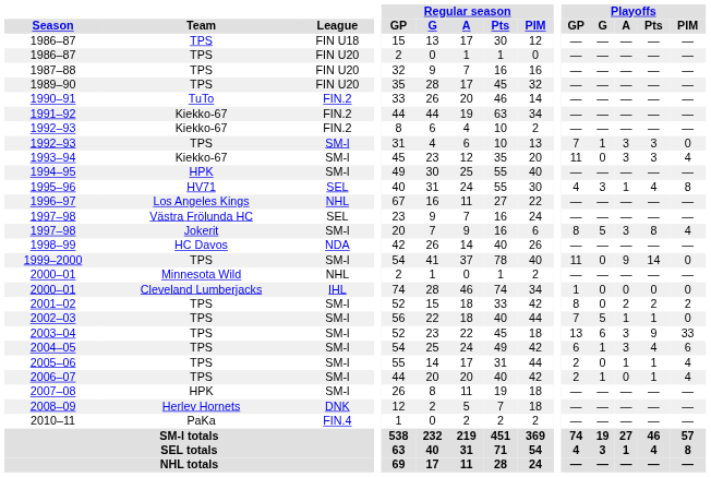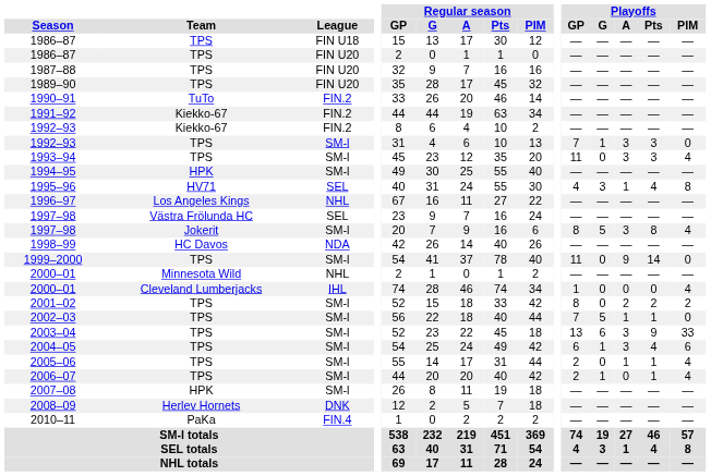 <table border="0" cellpadding="1" cellspacing="0" style="text-align:center; width:60em">
 <tr bgcolor="#e0e0e0">
 <th colspan="3" bgcolor="#ffffff"> </th>
 <th rowspan="99" bgcolor="#ffffff"> </th>
 <th colspan="5"><a href='#'>Regular season</a></th>
 <th rowspan="99" bgcolor="#ffffff"> </th>
 <th colspan="5"><a href='#'>Playoffs</a></th>
 </tr>
 <tr bgcolor="#e0e0e0">
 <th><a href='#'>Season</a></th>
 <th>Team</th>
 <th>League</th>
 <th>GP</th>
 <th><a href='#'>G</a></th>
 <th><a href='#'>A</a></th>
 <th><a href='#'>Pts</a></th>
 <th><a href='#'>PIM</a></th>
 <th>GP</th>
 <th>G</th>
 <th>A</th>
 <th>Pts</th>
 <th>PIM</th>
 </tr>
 <tr>
 <td>1986–87</td>
 <td><a href='#'>TPS</a></td>
 <td>FIN U18</td>
 <td>15</td>
 <td>13</td>
 <td>17</td>
 <td>30</td>
 <td>12</td>
 <td>—</td>
 <td>—</td>
 <td>—</td>
 <td>—</td>
 <td>—</td>
 </tr>
 <tr bgcolor="#f0f0f0">
 <td>1986–87</td>
 <td>TPS</td>
 <td>FIN U20</td>
 <td>2</td>
 <td>0</td>
 <td>1</td>
 <td>1</td>
 <td>0</td>
 <td>—</td>
 <td>—</td>
 <td>—</td>
 <td>—</td>
 <td>—</td>
 </tr>
 <tr>
 <td>1987–88</td>
 <td>TPS</td>
 <td>FIN U20</td>
 <td>32</td>
 <td>9</td>
 <td>7</td>
 <td>16</td>
 <td>16</td>
 <td>—</td>
 <td>—</td>
 <td>—</td>
 <td>—</td>
 <td>—</td>
 </tr>
 <tr bgcolor="#f0f0f0">
 <td>1989–90</td>
 <td>TPS</td>
 <td>FIN U20</td>
 <td>35</td>
 <td>28</td>
 <td>17</td>
 <td>45</td>
 <td>32</td>
 <td>—</td>
 <td>—</td>
 <td>—</td>
 <td>—</td>
 <td>—</td>
 </tr>
 <tr>
 <td><a href='#'>1990–91</a></td>
 <td><a href='#'>TuTo</a></td>
 <td><a href='#'>FIN.2</a></td>
 <td>33</td>
 <td>26</td>
 <td>20</td>
 <td>46</td>
 <td>14</td>
 <td>—</td>
 <td>—</td>
 <td>—</td>
 <td>—</td>
 <td>—</td>
 </tr>
 <tr bgcolor="#f0f0f0">
 <td><a href='#'>1991–92</a></td>
 <td>Kiekko-67</td>
 <td>FIN.2</td>
 <td>44</td>
 <td>44</td>
 <td>19</td>
 <td>63</td>
 <td>34</td>
 <td>—</td>
 <td>—</td>
 <td>—</td>
 <td>—</td>
 <td>—</td>
 </tr>
 <tr>
 <td><a href='#'>1992–93</a></td>
 <td>Kiekko-67</td>
 <td>FIN.2</td>
 <td>8</td>
 <td>6</td>
 <td>4</td>
 <td>10</td>
 <td>2</td>
 <td>—</td>
 <td>—</td>
 <td>—</td>
 <td>—</td>
 <td>—</td>
 </tr>
 <tr bgcolor="#f0f0f0">
 <td><a href='#'>1992–93</a></td>
 <td>TPS</td>
 <td><a href='#'>SM-l</a></td>
 <td>31</td>
 <td>4</td>
 <td>6</td>
 <td>10</td>
 <td>13</td>
 <td>7</td>
 <td>1</td>
 <td>3</td>
 <td>3</td>
 <td>0</td>
 </tr>
 <tr>
 <td><a href='#'>1993–94</a></td>
-<td>Kiekko-67</td>
+<td>TPS</td>
 <td>SM-l</td>
 <td>45</td>
 <td>23</td>
 <td>12</td>
 <td>35</td>
 <td>20</td>
 <td>11</td>
 <td>0</td>
 <td>3</td>
 <td>3</td>
 <td>4</td>
 </tr>
 <tr bgcolor="#f0f0f0">
 <td><a href='#'>1994–95</a></td>
 <td><a href='#'>HPK</a></td>
 <td>SM-l</td>
 <td>49</td>
 <td>30</td>
 <td>25</td>
 <td>55</td>
 <td>40</td>
 <td>—</td>
 <td>—</td>
 <td>—</td>
 <td>—</td>
 <td>—</td>
 </tr>
 <tr>
 <td><a href='#'>1995–96</a></td>
 <td><a href='#'>HV71</a></td>
 <td><a href='#'>SEL</a></td>
 <td>40</td>
 <td>31</td>
 <td>24</td>
 <td>55</td>
 <td>30</td>
 <td>4</td>
 <td>3</td>
 <td>1</td>
 <td>4</td>
 <td>8</td>
 </tr>
 <tr bgcolor="#f0f0f0">
 <td><a href='#'>1996–97</a></td>
 <td><a href='#'>Los Angeles Kings</a></td>
 <td><a href='#'>NHL</a></td>
 <td>67</td>
 <td>16</td>
 <td>11</td>
 <td>27</td>
 <td>22</td>
 <td>—</td>
 <td>—</td>
 <td>—</td>
 <td>—</td>
 <td>—</td>
 </tr>
 <tr>
 <td><a href='#'>1997–98</a></td>
 <td><a href='#'>Västra Frölunda HC</a></td>
 <td>SEL</td>
 <td>23</td>
 <td>9</td>
 <td>7</td>
 <td>16</td>
 <td>24</td>
 <td>—</td>
 <td>—</td>
 <td>—</td>
 <td>—</td>
 <td>—</td>
 </tr>
 <tr bgcolor="#f0f0f0">
 <td><a href='#'>1997–98</a></td>
 <td><a href='#'>Jokerit</a></td>
 <td>SM-l</td>
 <td>20</td>
 <td>7</td>
 <td>9</td>
 <td>16</td>
 <td>6</td>
 <td>8</td>
 <td>5</td>
 <td>3</td>
 <td>8</td>
 <td>4</td>
 </tr>
 <tr>
 <td><a href='#'>1998–99</a></td>
 <td><a href='#'>HC Davos</a></td>
 <td><a href='#'>NDA</a></td>
 <td>42</td>
 <td>26</td>
 <td>14</td>
 <td>40</td>
 <td>26</td>
 <td>—</td>
 <td>—</td>
 <td>—</td>
 <td>—</td>
 <td>—</td>
 </tr>
 <tr bgcolor="#f0f0f0">
 <td><a href='#'>1999–2000</a></td>
 <td>TPS</td>
 <td>SM-l</td>
 <td>54</td>
 <td>41</td>
 <td>37</td>
 <td>78</td>
 <td>40</td>
 <td>11</td>
 <td>0</td>
 <td>9</td>
 <td>14</td>
 <td>0</td>
 </tr>
 <tr>
 <td><a href='#'>2000–01</a></td>
 <td><a href='#'>Minnesota Wild</a></td>
 <td>NHL</td>
 <td>2</td>
 <td>1</td>
 <td>0</td>
 <td>1</td>
 <td>2</td>
 <td>—</td>
 <td>—</td>
 <td>—</td>
 <td>—</td>
 <td>—</td>
 </tr>
 <tr bgcolor="#f0f0f0">
 <td><a href='#'>2000–01</a></td>
 <td><a href='#'>Cleveland Lumberjacks</a></td>
 <td><a href='#'>IHL</a></td>
 <td>74</td>
 <td>28</td>
 <td>46</td>
 <td>74</td>
 <td>34</td>
 <td>1</td>
 <td>0</td>
 <td>0</td>
 <td>0</td>
-<td>0</td>
+<td>4</td>
 </tr>
 <tr>
 <td><a href='#'>2001–02</a></td>
 <td>TPS</td>
 <td>SM-l</td>
 <td>52</td>
 <td>15</td>
 <td>18</td>
 <td>33</td>
 <td>42</td>
 <td>8</td>
 <td>0</td>
 <td>2</td>
 <td>2</td>
 <td>2</td>
 </tr>
 <tr bgcolor="#f0f0f0">
 <td><a href='#'>2002–03</a></td>
 <td>TPS</td>
 <td>SM-l</td>
 <td>56</td>
 <td>22</td>
 <td>18</td>
 <td>40</td>
 <td>44</td>
 <td>7</td>
 <td>5</td>
 <td>1</td>
 <td>1</td>
 <td>0</td>
 </tr>
 <tr>
 <td><a href='#'>2003–04</a></td>
 <td>TPS</td>
 <td>SM-l</td>
 <td>52</td>
 <td>23</td>
 <td>22</td>
 <td>45</td>
 <td>18</td>
 <td>13</td>
 <td>6</td>
 <td>3</td>
 <td>9</td>
 <td>33</td>
 </tr>
 <tr bgcolor="#f0f0f0">
 <td><a href='#'>2004–05</a></td>
 <td>TPS</td>
 <td>SM-l</td>
 <td>54</td>
 <td>25</td>
 <td>24</td>
 <td>49</td>
 <td>42</td>
 <td>6</td>
 <td>1</td>
 <td>3</td>
 <td>4</td>
 <td>6</td>
 </tr>
 <tr>
 <td><a href='#'>2005–06</a></td>
 <td>TPS</td>
 <td>SM-l</td>
 <td>55</td>
 <td>14</td>
 <td>17</td>
 <td>31</td>
 <td>44</td>
 <td>2</td>
 <td>0</td>
 <td>1</td>
 <td>1</td>
 <td>4</td>
 </tr>
 <tr bgcolor="#f0f0f0">
 <td><a href='#'>2006–07</a></td>
 <td>TPS</td>
 <td>SM-l</td>
 <td>44</td>
 <td>20</td>
 <td>20</td>
 <td>40</td>
 <td>42</td>
 <td>2</td>
 <td>1</td>
 <td>0</td>
 <td>1</td>
 <td>4</td>
 </tr>
 <tr>
 <td><a href='#'>2007–08</a></td>
 <td>HPK</td>
 <td>SM-l</td>
 <td>26</td>
 <td>8</td>
 <td>11</td>
 <td>19</td>
 <td>18</td>
 <td>—</td>
 <td>—</td>
 <td>—</td>
 <td>—</td>
 <td>—</td>
 </tr>
 <tr bgcolor="#f0f0f0">
 <td><a href='#'>2008–09</a></td>
 <td><a href='#'>Herlev Hornets</a></td>
 <td><a href='#'>DNK</a></td>
 <td>12</td>
 <td>2</td>
 <td>5</td>
 <td>7</td>
 <td>18</td>
 <td>—</td>
 <td>—</td>
 <td>—</td>
 <td>—</td>
 <td>—</td>
 </tr>
 <tr>
 <td>2010–11</td>
 <td>PaKa</td>
 <td><a href='#'>FIN.4</a></td>
 <td>1</td>
 <td>0</td>
 <td>2</td>
 <td>2</td>
 <td>2</td>
 <td>—</td>
 <td>—</td>
 <td>—</td>
 <td>—</td>
 <td>—</td>
 </tr>
 <tr bgcolor="#e0e0e0">
 <th colspan="3">SM-l totals</th>
 <th>538</th>
 <th>232</th>
 <th>219</th>
 <th>451</th>
 <th>369</th>
 <th>74</th>
 <th>19</th>
 <th>27</th>
 <th>46</th>
 <th>57</th>
 </tr>
 <tr bgcolor="#e0e0e0">
 <th colspan="3">SEL totals</th>
 <th>63</th>
 <th>40</th>
 <th>31</th>
 <th>71</th>
 <th>54</th>
 <th>4</th>
 <th>3</th>
 <th>1</th>
 <th>4</th>
 <th>8</th>
 </tr>
 <tr bgcolor="#e0e0e0">
 <th colspan="3">NHL totals</th>
 <th>69</th>
 <th>17</th>
 <th>11</th>
 <th>28</th>
 <th>24</th>
 <th>—</th>
 <th>—</th>
 <th>—</th>
 <th>—</th>
 <th>—</th>
 </tr>
 </table>
